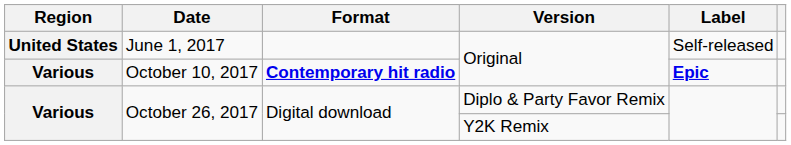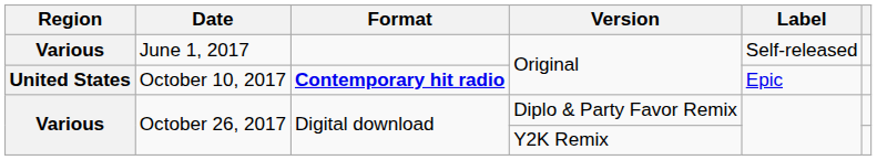 <table class="wikitable plainrowheaders">
 <tr>
 <th scope="col">Region</th>
 <th scope="col">Date</th>
 <th scope="col">Format</th>
 <th scope="col">Version</th>
 <th scope="col">Label</th>
 <th scope="col"></th>
 </tr>
 <tr>
-<th scope="row">United States</th>
+<th scope="row">Various</th>
 <td>June 1, 2017</td>
 <td></td>
 <td rowspan="2">Original</td>
 <td>Self-released</td>
 <td></td>
 </tr>
 <tr>
-<th scope="row">Various</th>
+<th scope="row">United States</th>
 <td>October 10, 2017</td>
 <td><strong><a href='#'>Contemporary hit radio</a></strong></td>
-<td><strong><a href='#'>Epic</a></strong></td>
+<td><a href='#'>Epic</a></td>
 <td></td>
 </tr>
 <tr>
 <th scope="row" rowspan="2">Various</th>
 <td rowspan="2">October 26, 2017</td>
 <td rowspan="2">Digital download</td>
 <td>Diplo & Party Favor Remix</td>
 <td rowspan="2"></td>
 <td></td>
 </tr>
 <tr>
 <td>Y2K Remix</td>
 <td></td>
 </tr>
 </table>
